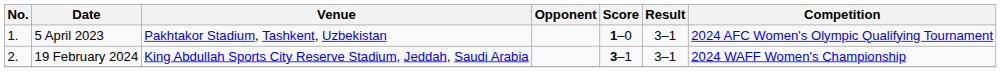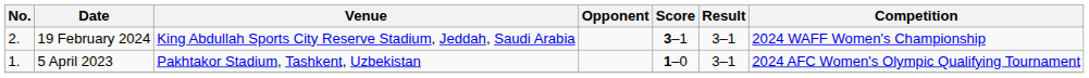 <table class="wikitable">
 <tr>
 <th>No.</th>
 <th>Date</th>
 <th>Venue</th>
 <th>Opponent</th>
 <th>Score</th>
 <th>Result</th>
 <th>Competition</th>
 </tr>
 <tr>
+<td>2.</td>
+<td>19 February 2024</td>
+<td><a href='#'>King Abdullah Sports City Reserve Stadium</a>, <a href='#'>Jeddah</a>, <a href='#'>Saudi Arabia</a></td>
+<td></td>
+<td align=center><strong>3</strong>–1</td>
+<td align=center>3–1</td>
+<td><a href='#'>2024 WAFF Women's Championship</a></td>
+</tr>
+<tr>
 <td>1.</td>
 <td>5 April 2023</td>
 <td><a href='#'>Pakhtakor Stadium</a>, <a href='#'>Tashkent</a>, <a href='#'>Uzbekistan</a></td>
 <td></td>
 <td align=center><strong>1</strong>–0</td>
 <td align=center>3–1</td>
 <td><a href='#'>2024 AFC Women's Olympic Qualifying Tournament</a></td>
 </tr>
 <tr>
-<td>2.</td>
-<td>19 February 2024</td>
-<td><a href='#'>King Abdullah Sports City Reserve Stadium</a>, <a href='#'>Jeddah</a>, <a href='#'>Saudi Arabia</a></td>
-<td></td>
-<td align=center><strong>3</strong>–1</td>
-<td align=center>3–1</td>
-<td><a href='#'>2024 WAFF Women's Championship</a></td>
-</tr>
-<tr>
 </tr>
 </table>
